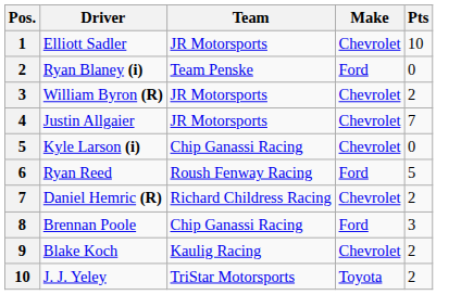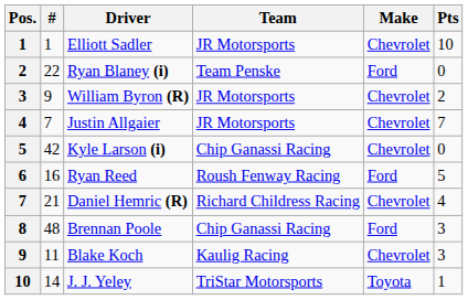 <table class="wikitable" style="font-size:95%">
 <tr>
 <th>Pos.</th>
+<th>#</th>
 <th>Driver</th>
 <th>Team</th>
 <th>Make</th>
 <th>Pts</th>
 </tr>
 <tr>
 <th>1</th>
+<td>1</td>
 <td><a href='#'>Elliott Sadler</a></td>
 <td><a href='#'>JR Motorsports</a></td>
 <td><a href='#'>Chevrolet</a></td>
 <td>10</td>
 </tr>
 <tr>
 <th>2</th>
+<td>22</td>
 <td><a href='#'>Ryan Blaney</a> <strong>(i)</strong></td>
 <td><a href='#'>Team Penske</a></td>
 <td><a href='#'>Ford</a></td>
 <td>0</td>
 </tr>
 <tr>
 <th>3</th>
+<td>9</td>
 <td><a href='#'>William Byron</a> <strong>(R)</strong></td>
 <td><a href='#'>JR Motorsports</a></td>
 <td><a href='#'>Chevrolet</a></td>
 <td>2</td>
 </tr>
 <tr>
 <th>4</th>
+<td>7</td>
 <td><a href='#'>Justin Allgaier</a></td>
 <td><a href='#'>JR Motorsports</a></td>
 <td><a href='#'>Chevrolet</a></td>
 <td>7</td>
 </tr>
 <tr>
 <th>5</th>
+<td>42</td>
 <td><a href='#'>Kyle Larson</a> <strong>(i)</strong></td>
 <td><a href='#'>Chip Ganassi Racing</a></td>
 <td><a href='#'>Chevrolet</a></td>
 <td>0</td>
 </tr>
 <tr>
 <th>6</th>
+<td>16</td>
 <td><a href='#'>Ryan Reed</a></td>
 <td><a href='#'>Roush Fenway Racing</a></td>
 <td><a href='#'>Ford</a></td>
 <td>5</td>
 </tr>
 <tr>
 <th>7</th>
+<td>21</td>
 <td><a href='#'>Daniel Hemric</a> <strong>(R)</strong></td>
 <td><a href='#'>Richard Childress Racing</a></td>
 <td><a href='#'>Chevrolet</a></td>
-<td>2</td>
+<td>4</td>
 </tr>
 <tr>
 <th>8</th>
+<td>48</td>
 <td><a href='#'>Brennan Poole</a></td>
 <td><a href='#'>Chip Ganassi Racing</a></td>
 <td><a href='#'>Ford</a></td>
 <td>3</td>
 </tr>
 <tr>
 <th>9</th>
+<td>11</td>
 <td><a href='#'>Blake Koch</a></td>
 <td><a href='#'>Kaulig Racing</a></td>
 <td><a href='#'>Chevrolet</a></td>
-<td>2</td>
+<td>3</td>
 </tr>
 <tr>
 <th>10</th>
+<td>14</td>
 <td><a href='#'>J. J. Yeley</a></td>
 <td><a href='#'>TriStar Motorsports</a></td>
 <td><a href='#'>Toyota</a></td>
-<td>2</td>
+<td>1</td>
 </tr>
 </table>
